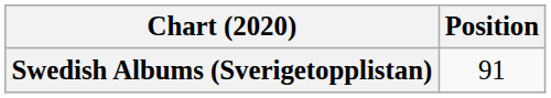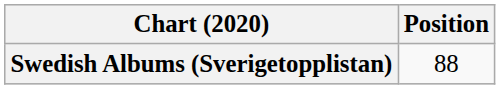 <table class="wikitable plainrowheaders" style="text-align:center">
 <tr>
 <th scope="col">Chart (2020)</th>
 <th scope="col">Position</th>
 </tr>
 <tr>
 <th scope="row">Swedish Albums (Sverigetopplistan)</th>
-<td>91</td>
+<td>88</td>
 </tr>
 </table>
